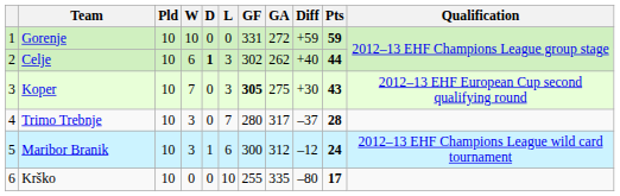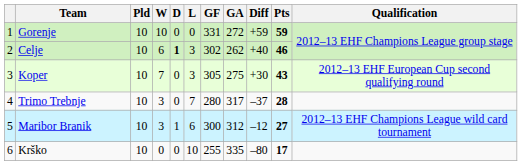 <table class="wikitable sortable" style="text-align:center">
 <tr>
 <th></th>
 <th width="150">Team</th>
 <th>Pld</th>
 <th>W</th>
 <th>D</th>
 <th>L</th>
 <th>GF</th>
 <th>GA</th>
 <th>Diff</th>
 <th>Pts</th>
 <th width="300">Qualification</th>
 </tr>
 <tr style="background: #D0F0C0;">
 <td>1</td>
 <td align=left><a href='#'>Gorenje</a></td>
 <td>10</td>
 <td>10</td>
 <td>0</td>
 <td>0</td>
 <td>331</td>
 <td>272</td>
 <td>+59</td>
 <td><strong>59</strong></td>
 <td rowspan="2"><a href='#'>2012–13 EHF Champions League group stage</a></td>
 </tr>
 <tr style="background: #D0F0C0;">
 <td>2</td>
 <td align=left><a href='#'>Celje</a></td>
 <td>10</td>
 <td>6</td>
 <td><strong>1</strong></td>
 <td>3</td>
 <td>302</td>
 <td>262</td>
 <td>+40</td>
-<td><strong>44</strong></td>
+<td><strong>46</strong></td>
 </tr>
 <tr style="background: #E8FFD8;">
 <td>3</td>
 <td align=left><a href='#'>Koper</a></td>
 <td>10</td>
 <td>7</td>
 <td>0</td>
 <td>3</td>
-<td><strong>305</strong></td>
+<td>305</td>
 <td>275</td>
 <td>+30</td>
 <td><strong>43</strong></td>
 <td><a href='#'>2012–13 EHF European Cup second qualifying round</a></td>
 </tr>
 <tr>
 <td>4</td>
 <td align=left><a href='#'>Trimo Trebnje</a></td>
 <td>10</td>
 <td>3</td>
 <td>0</td>
 <td>7</td>
 <td>280</td>
 <td>317</td>
 <td>–37</td>
 <td><strong>28</strong></td>
 </tr>
 <tr style="background: #CCF3FF;">
 <td>5</td>
 <td align=left><a href='#'>Maribor Branik</a></td>
 <td>10</td>
 <td>3</td>
 <td>1</td>
 <td>6</td>
 <td>300</td>
 <td>312</td>
 <td>–12</td>
-<td><strong>24</strong></td>
+<td><strong>27</strong></td>
 <td><a href='#'>2012–13 EHF Champions League wild card tournament</a></td>
 </tr>
 <tr>
 <td>6</td>
 <td align=left>Krško</td>
 <td>10</td>
 <td>0</td>
 <td>0</td>
 <td>10</td>
 <td>255</td>
 <td>335</td>
 <td>–80</td>
 <td><strong>17</strong></td>
 </tr>
 </table>
